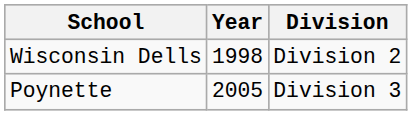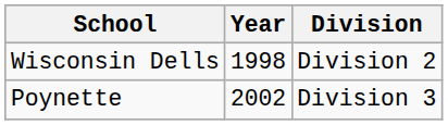 <table class="wikitable">
 <tr>
 <th>School</th>
 <th>Year</th>
 <th>Division</th>
 </tr>
 <tr>
 <td>Wisconsin Dells</td>
 <td>1998</td>
 <td>Division 2</td>
 </tr>
 <tr>
 <td>Poynette</td>
-<td>2005</td>
+<td>2002</td>
 <td>Division 3</td>
 </tr>
 </table>
